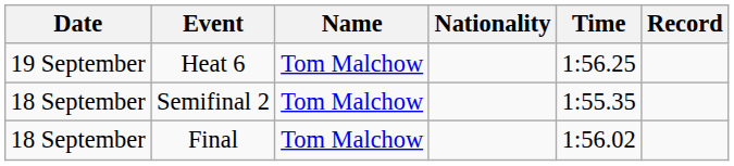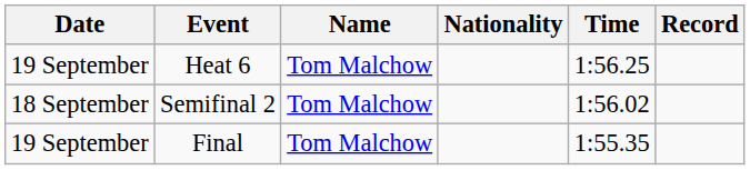 <table class="wikitable" style="text-align:center">
 <tr>
 <th>Date</th>
 <th>Event</th>
 <th>Name</th>
 <th>Nationality</th>
 <th>Time</th>
 <th>Record</th>
 </tr>
 <tr>
 <td>19 September</td>
 <td>Heat 6</td>
 <td><a href='#'>Tom Malchow</a></td>
 <td align=left></td>
 <td>1:56.25</td>
 <td></td>
 </tr>
 <tr>
 <td>18 September</td>
 <td>Semifinal 2</td>
 <td><a href='#'>Tom Malchow</a></td>
 <td align=left></td>
+<td>1:56.02</td>
+<td></td>
+</tr>
+<tr>
+<td>19 September</td>
+<td>Final</td>
+<td><a href='#'>Tom Malchow</a></td>
+<td align=left></td>
 <td>1:55.35</td>
 <td></td>
 </tr>
-<tr>
-<td>18 September</td>
-<td>Final</td>
-<td><a href='#'>Tom Malchow</a></td>
-<td align=left></td>
-<td>1:56.02</td>
-<td></td>
-</tr>
 </table>
